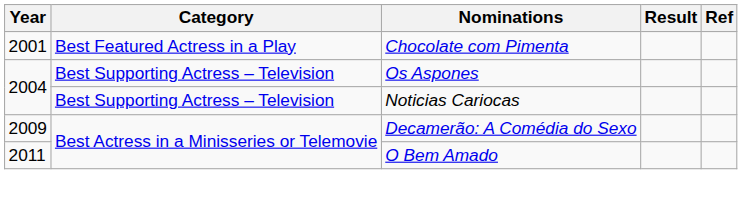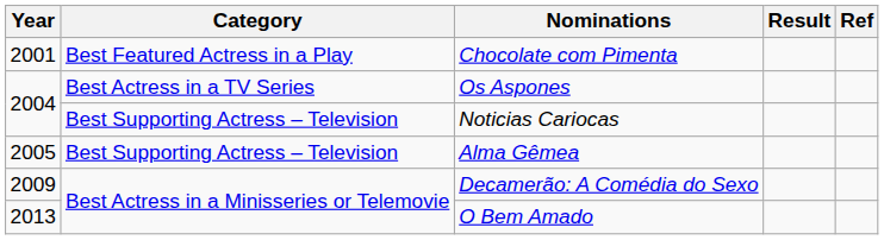 <table class="wikitable">
 <tr>
 <th>Year</th>
 <th>Category</th>
 <th>Nominations</th>
 <th>Result</th>
 <th>Ref</th>
 </tr>
 <tr>
 <td>2001</td>
 <td><a href='#'>Best Featured Actress in a Play</a></td>
 <td><em><a href='#'>Chocolate com Pimenta</a></em></td>
 <td></td>
 <td></td>
 </tr>
 <tr>
 <td rowspan=2>2004</td>
-<td><a href='#'>Best Supporting Actress – Television</a></td>
+<td><a href='#'>Best Actress in a TV Series</a></td>
 <td><em><a href='#'>Os Aspones</a></em></td>
 <td></td>
 <td></td>
 </tr>
 <tr>
 <td><a href='#'>Best Supporting Actress – Television</a></td>
 <td><em>Noticias Cariocas</em></td>
 <td></td>
 <td></td>
 </tr>
 <tr>
+<td>2005</td>
+<td><a href='#'>Best Supporting Actress – Television</a></td>
+<td><em><a href='#'>Alma Gêmea</a></em></td>
+<td></td>
+<td></td>
+</tr>
+<tr>
 <td>2009</td>
 <td rowspan=2><a href='#'>Best Actress in a Minisseries or Telemovie</a></td>
 <td><em><a href='#'>Decamerão: A Comédia do Sexo</a></em></td>
 <td></td>
 <td></td>
 </tr>
 <tr>
-<td>2011</td>
+<td>2013</td>
 <td><em><a href='#'>O Bem Amado</a></em></td>
 <td></td>
 <td></td>
 </tr>
 </table>
